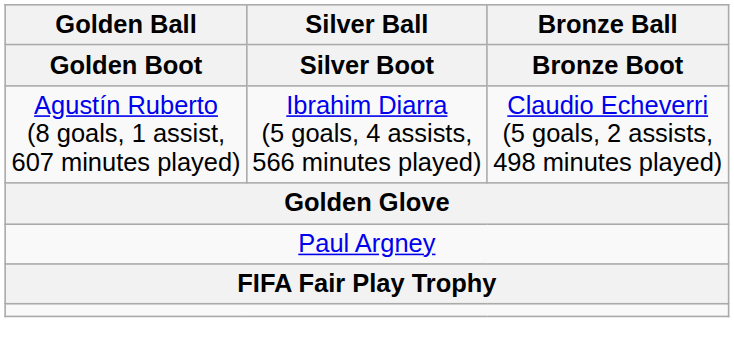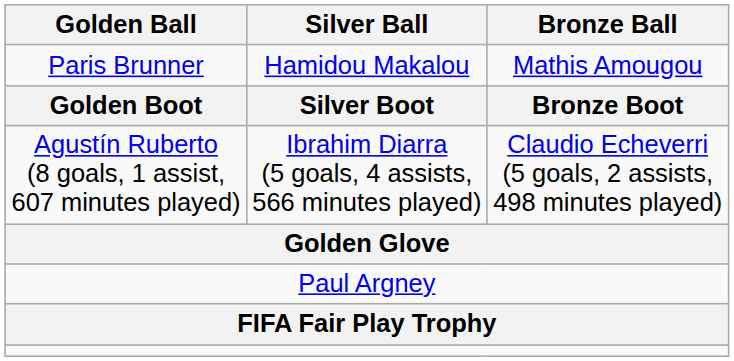 <table class="wikitable" style="margin: auto; text-align: center;">
 <tr>
 <th>Golden Ball</th>
 <th>Silver Ball</th>
 <th>Bronze Ball</th>
+</tr>
+<tr>
+<td> <a href='#'>Paris Brunner</a></td>
+<td> <a href='#'>Hamidou Makalou</a></td>
+<td> <a href='#'>Mathis Amougou</a></td>
 </tr>
 <tr>
 <th>Golden Boot</th>
 <th>Silver Boot</th>
 <th>Bronze Boot</th>
 </tr>
 <tr>
 <td> <a href='#'>Agustín Ruberto</a><br>(8 goals, 1 assist,<br>607 minutes played)</td>
 <td> <a href='#'>Ibrahim Diarra</a><br>(5 goals, 4 assists,<br>566 minutes played)</td>
 <td> <a href='#'>Claudio Echeverri</a><br>(5 goals, 2 assists,<br>498 minutes played)</td>
 </tr>
 <tr>
 <th colspan="3">Golden Glove</th>
 </tr>
 <tr>
 <td colspan="3"> <a href='#'>Paul Argney</a></td>
 </tr>
 <tr>
 <th colspan="3">FIFA Fair Play Trophy</th>
 </tr>
 <tr>
 <td colspan="3"></td>
 </tr>
 </table>
